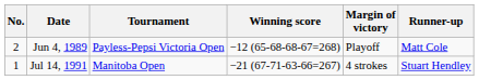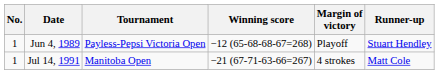 <table class="wikitable" style="font-size:95%;">
 <tr>
 <th>No.</th>
 <th>Date</th>
 <th>Tournament</th>
 <th>Winning score</th>
 <th>Margin of<br>victory</th>
 <th>Runner-up</th>
 </tr>
 <tr>
-<td align=center>2</td>
+<td align=center>1</td>
 <td align=right>Jun 4, <a href='#'>1989</a></td>
 <td><a href='#'>Payless-Pepsi Victoria Open</a></td>
 <td>−12 (65-68-68-67=268)</td>
 <td>Playoff</td>
-<td> <a href='#'>Matt Cole</a></td>
+<td> <a href='#'>Stuart Hendley</a></td>
 </tr>
 <tr>
 <td align=center>1</td>
 <td align=right>Jul 14, <a href='#'>1991</a></td>
 <td><a href='#'>Manitoba Open</a></td>
 <td>−21 (67-71-63-66=267)</td>
 <td>4 strokes</td>
-<td> <a href='#'>Stuart Hendley</a></td>
+<td> <a href='#'>Matt Cole</a></td>
 </tr>
 </table>
